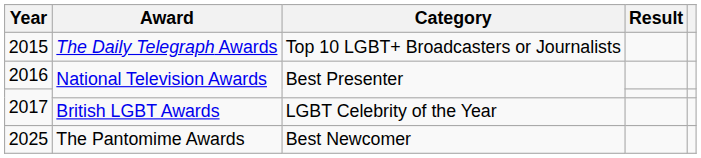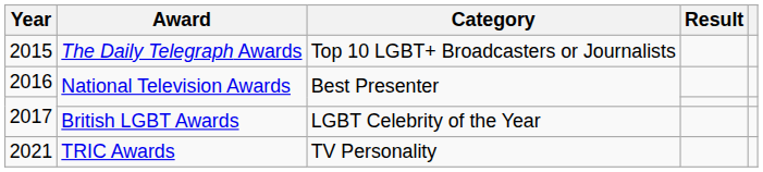 <table class="wikitable">
 <tr>
 <th>Year</th>
 <th>Award</th>
 <th>Category</th>
 <th>Result</th>
 <th></th>
 </tr>
 <tr>
 <td>2015</td>
 <td><a href='#'><em>The Daily Telegraph</em> Awards</a></td>
 <td>Top 10 LGBT+ Broadcasters or Journalists</td>
 <td></td>
 <td align="center"></td>
 </tr>
 <tr>
 <td>2016</td>
 <td rowspan=2><a href='#'>National Television Awards</a></td>
 <td rowspan=2>Best Presenter</td>
 <td></td>
 <td align="center"></td>
 </tr>
 <tr>
 <td rowspan=2>2017</td>
 <td></td>
 <td align="center"></td>
 </tr>
 <tr>
 <td><a href='#'>British LGBT Awards</a></td>
 <td>LGBT Celebrity of the Year</td>
 <td></td>
 <td align="center"></td>
 </tr>
 <tr>
-<td>2025</td>
-<td>The Pantomime Awards</td>
-<td>Best Newcomer</td>
+<td>2021</td>
+<td><a href='#'>TRIC Awards</a></td>
+<td>TV Personality</td>
 <td></td>
-<td></td>
+<td align="center"></td>
 </tr>
 </table>
